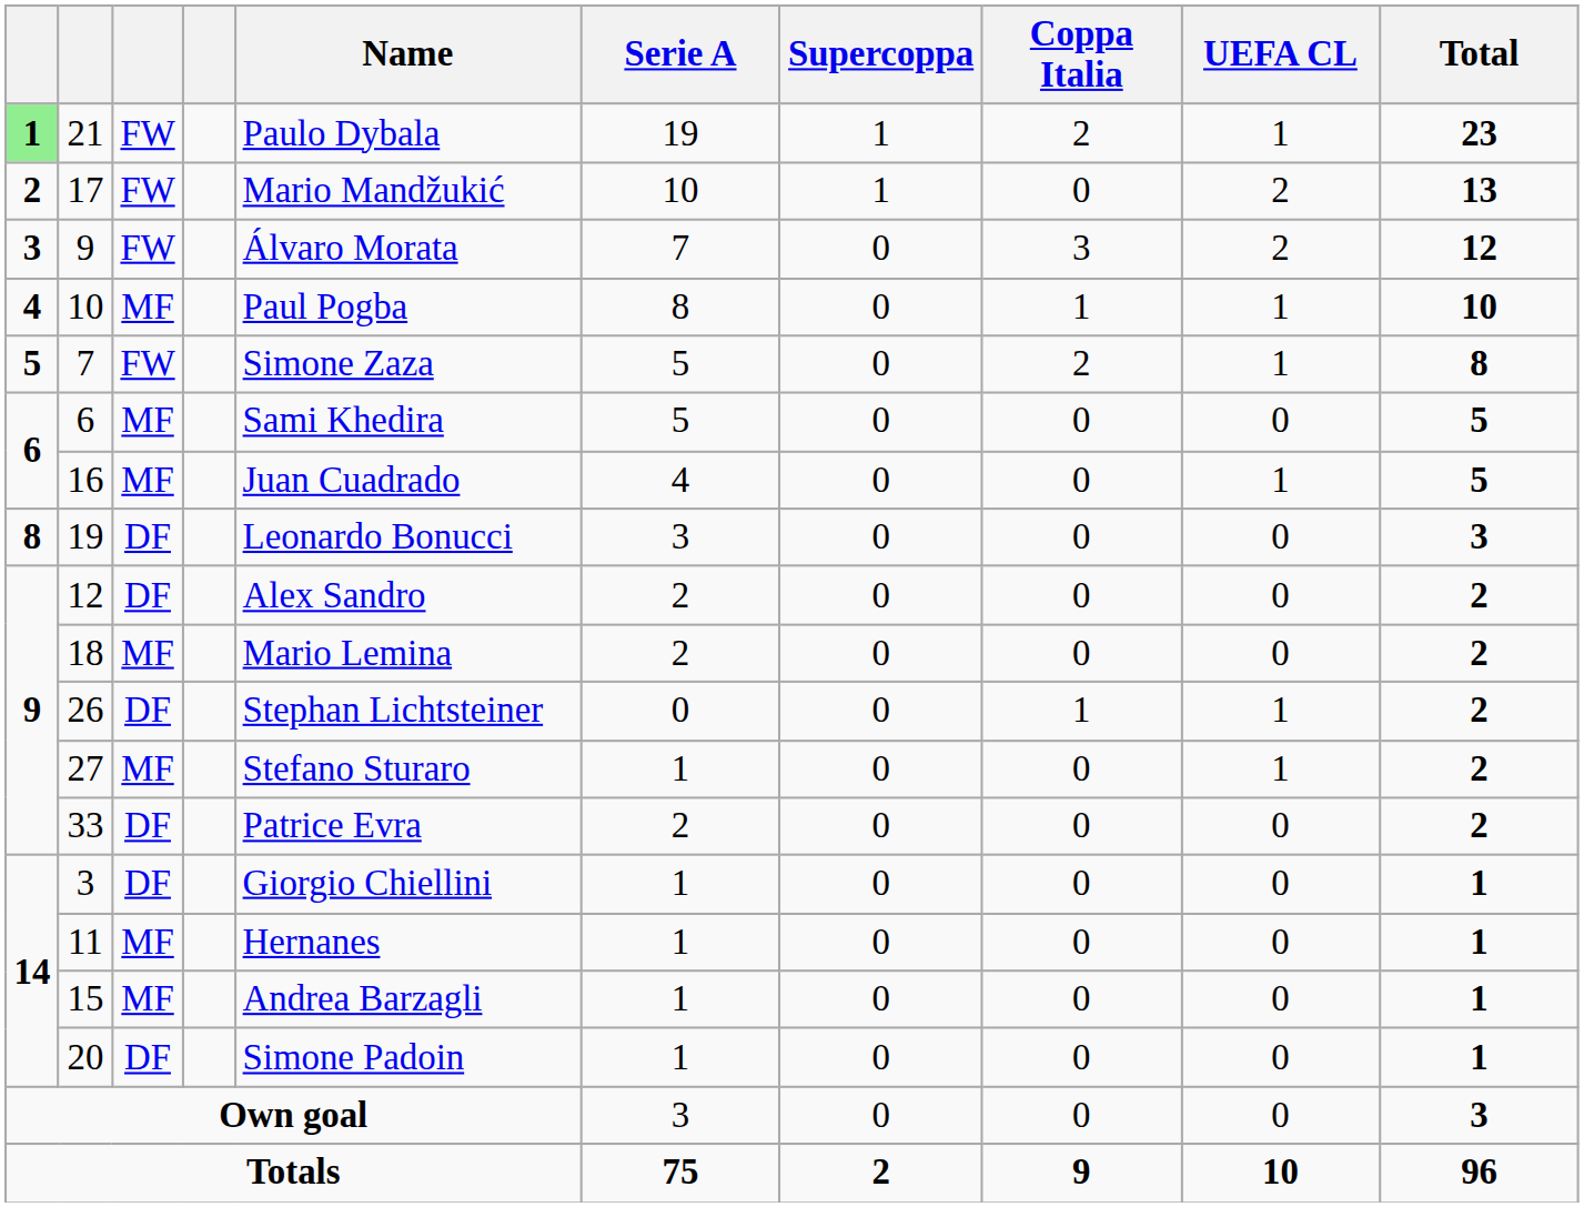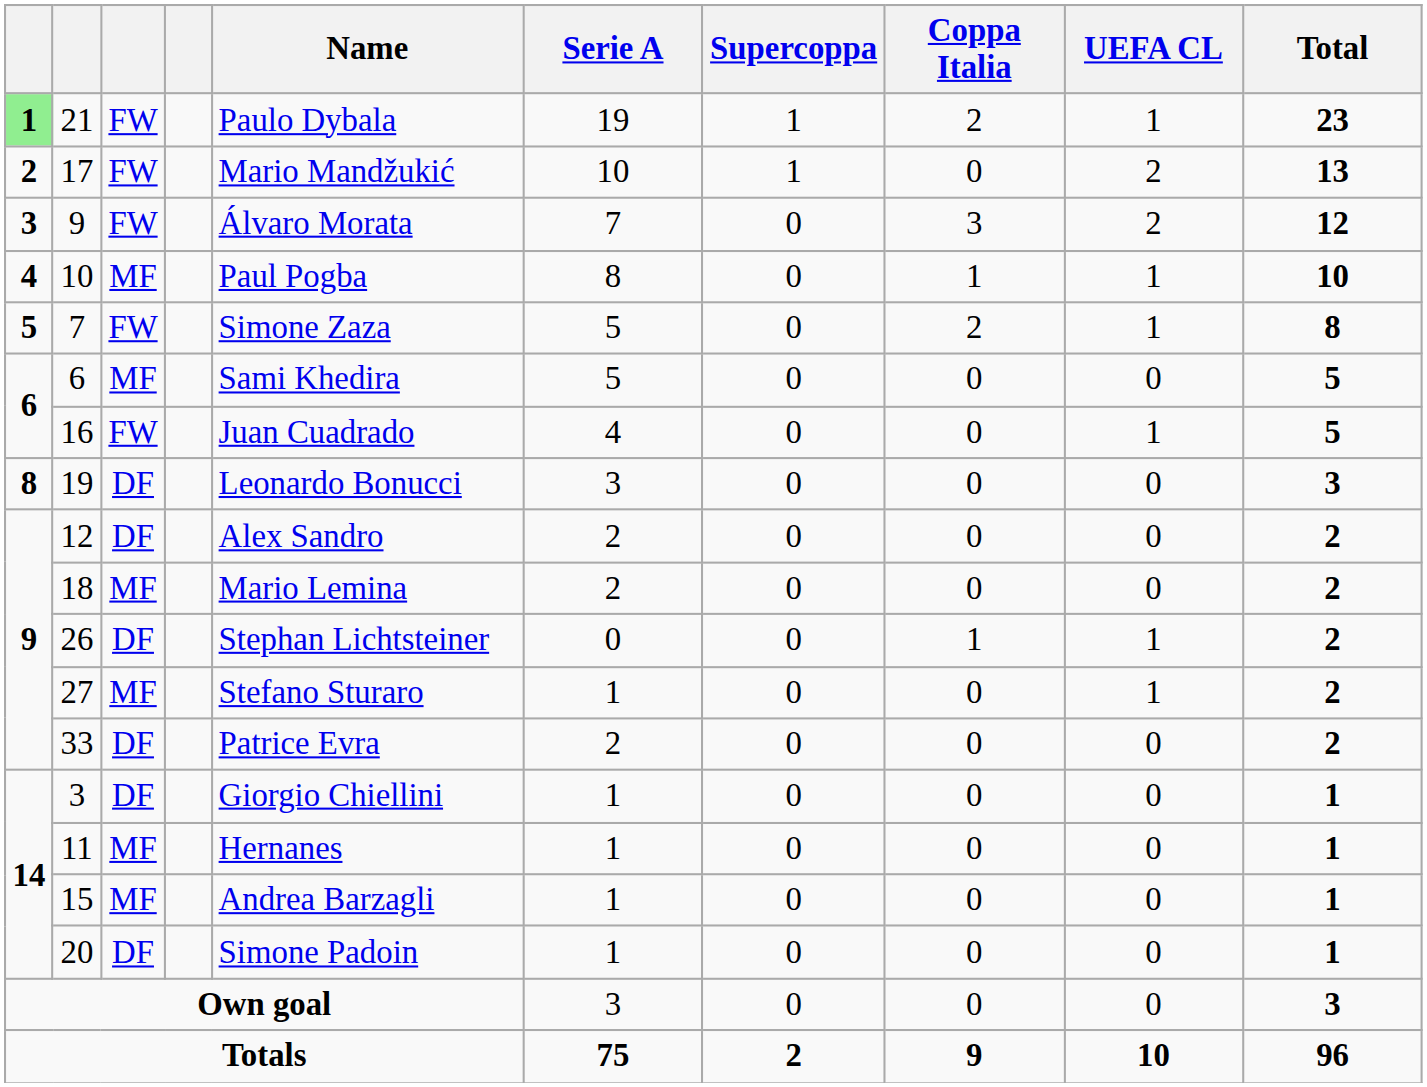 <table class="wikitable" style="text-align:center">
 <tr>
 <th width=15></th>
 <th width=15></th>
 <th width=15></th>
 <th width=15></th>
 <th width=145>Name</th>
 <th width=80><a href='#'>Serie A</a></th>
 <th width=80><a href='#'>Supercoppa</a></th>
 <th width=80><a href='#'>Coppa Italia</a></th>
 <th width=80><a href='#'>UEFA CL</a></th>
 <th width=80>Total</th>
 </tr>
 <tr>
 <td style="background: lightgreen;"><strong>1</strong></td>
 <td>21</td>
 <td><a href='#'>FW</a></td>
 <td></td>
 <td align=left><a href='#'>Paulo Dybala</a></td>
 <td>19</td>
 <td>1</td>
 <td>2</td>
 <td>1</td>
 <td><strong>23</strong></td>
 </tr>
 <tr>
 <td><strong>2</strong></td>
 <td>17</td>
 <td><a href='#'>FW</a></td>
 <td></td>
 <td align=left><a href='#'>Mario Mandžukić</a></td>
 <td>10</td>
 <td>1</td>
 <td>0</td>
 <td>2</td>
 <td><strong>13</strong></td>
 </tr>
 <tr>
 <td><strong>3</strong></td>
 <td>9</td>
 <td><a href='#'>FW</a></td>
 <td></td>
 <td align=left><a href='#'>Álvaro Morata</a></td>
 <td>7</td>
 <td>0</td>
 <td>3</td>
 <td>2</td>
 <td><strong>12</strong></td>
 </tr>
 <tr>
 <td><strong>4</strong></td>
 <td>10</td>
 <td><a href='#'>MF</a></td>
 <td></td>
 <td align=left><a href='#'>Paul Pogba</a></td>
 <td>8</td>
 <td>0</td>
 <td>1</td>
 <td>1</td>
 <td><strong>10</strong></td>
 </tr>
 <tr>
 <td><strong>5</strong></td>
 <td>7</td>
 <td><a href='#'>FW</a></td>
 <td></td>
 <td align=left><a href='#'>Simone Zaza</a></td>
 <td>5</td>
 <td>0</td>
 <td>2</td>
 <td>1</td>
 <td><strong>8</strong></td>
 </tr>
 <tr>
 <td rowspan=2><strong>6</strong></td>
 <td>6</td>
 <td><a href='#'>MF</a></td>
 <td></td>
 <td align=left><a href='#'>Sami Khedira</a></td>
 <td>5</td>
 <td>0</td>
 <td>0</td>
 <td>0</td>
 <td><strong>5</strong></td>
 </tr>
 <tr>
 <td>16</td>
-<td><a href='#'>MF</a></td>
+<td><a href='#'>FW</a></td>
 <td></td>
 <td align=left><a href='#'>Juan Cuadrado</a></td>
 <td>4</td>
 <td>0</td>
 <td>0</td>
 <td>1</td>
 <td><strong>5</strong></td>
 </tr>
 <tr>
 <td><strong>8</strong></td>
 <td>19</td>
 <td><a href='#'>DF</a></td>
 <td></td>
 <td align=left><a href='#'>Leonardo Bonucci</a></td>
 <td>3</td>
 <td>0</td>
 <td>0</td>
 <td>0</td>
 <td><strong>3</strong></td>
 </tr>
 <tr>
 <td rowspan=5><strong>9</strong></td>
 <td>12</td>
 <td><a href='#'>DF</a></td>
 <td></td>
 <td align=left><a href='#'>Alex Sandro</a></td>
 <td>2</td>
 <td>0</td>
 <td>0</td>
 <td>0</td>
 <td><strong>2</strong></td>
 </tr>
 <tr>
 <td>18</td>
 <td><a href='#'>MF</a></td>
 <td></td>
 <td align=left><a href='#'>Mario Lemina</a></td>
 <td>2</td>
 <td>0</td>
 <td>0</td>
 <td>0</td>
 <td><strong>2</strong></td>
 </tr>
 <tr>
 <td>26</td>
 <td><a href='#'>DF</a></td>
 <td></td>
 <td align=left><a href='#'>Stephan Lichtsteiner</a></td>
 <td>0</td>
 <td>0</td>
 <td>1</td>
 <td>1</td>
 <td><strong>2</strong></td>
 </tr>
 <tr>
 <td>27</td>
 <td><a href='#'>MF</a></td>
 <td></td>
 <td align=left><a href='#'>Stefano Sturaro</a></td>
 <td>1</td>
 <td>0</td>
 <td>0</td>
 <td>1</td>
 <td><strong>2</strong></td>
 </tr>
 <tr>
 <td>33</td>
 <td><a href='#'>DF</a></td>
 <td></td>
 <td align=left><a href='#'>Patrice Evra</a></td>
 <td>2</td>
 <td>0</td>
 <td>0</td>
 <td>0</td>
 <td><strong>2</strong></td>
 </tr>
 <tr>
 <td rowspan=4><strong>14</strong></td>
 <td>3</td>
 <td><a href='#'>DF</a></td>
 <td></td>
 <td align=left><a href='#'>Giorgio Chiellini</a></td>
 <td>1</td>
 <td>0</td>
 <td>0</td>
 <td>0</td>
 <td><strong>1</strong></td>
 </tr>
 <tr>
 <td>11</td>
 <td><a href='#'>MF</a></td>
 <td></td>
 <td align=left><a href='#'>Hernanes</a></td>
 <td>1</td>
 <td>0</td>
 <td>0</td>
 <td>0</td>
 <td><strong>1</strong></td>
 </tr>
 <tr>
 <td>15</td>
 <td><a href='#'>MF</a></td>
 <td></td>
 <td align=left><a href='#'>Andrea Barzagli</a></td>
 <td>1</td>
 <td>0</td>
 <td>0</td>
 <td>0</td>
 <td><strong>1</strong></td>
 </tr>
 <tr>
 <td>20</td>
 <td><a href='#'>DF</a></td>
 <td></td>
 <td align=left><a href='#'>Simone Padoin</a></td>
 <td>1</td>
 <td>0</td>
 <td>0</td>
 <td>0</td>
 <td><strong>1</strong></td>
 </tr>
 <tr>
 <td colspan=5><strong>Own goal</strong></td>
 <td>3</td>
 <td>0</td>
 <td>0</td>
 <td>0</td>
 <td><strong>3</strong></td>
 </tr>
 <tr>
 <td colspan=5><strong>Totals</strong></td>
 <td><strong>75</strong></td>
 <td><strong>2</strong></td>
 <td><strong>9</strong></td>
 <td><strong>10</strong></td>
 <td><strong>96</strong></td>
 </tr>
 </table>
